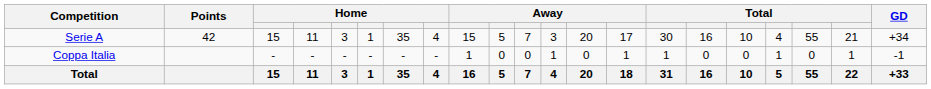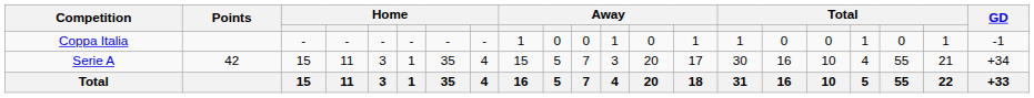 <table class="wikitable" style="width:100%;margin:auto;clear:both;text-align:center;">
 <tr>
 <th rowspan="2">Competition</th>
 <th rowspan="2">Points</th>
 <th colspan="6">Home</th>
 <th colspan="6">Away</th>
 <th colspan="6">Total</th>
 <th rowspan="2"><a href='#'>GD</a></th>
 </tr>
 <tr>
 <th></th>
 <th></th>
 <th></th>
 <th></th>
 <th></th>
 <th></th>
 <th></th>
 <th></th>
 <th></th>
 <th></th>
 <th></th>
 <th></th>
 <th></th>
 <th></th>
 <th></th>
 <th></th>
 <th></th>
 <th></th>
 </tr>
 <tr>
+<td><a href='#'>Coppa Italia</a></td>
+<td></td>
+<td>-</td>
+<td>-</td>
+<td>-</td>
+<td>-</td>
+<td>-</td>
+<td>-</td>
+<td>1</td>
+<td>0</td>
+<td>0</td>
+<td>1</td>
+<td>0</td>
+<td>1</td>
+<td>1</td>
+<td>0</td>
+<td>0</td>
+<td>1</td>
+<td>0</td>
+<td>1</td>
+<td>-1</td>
+</tr>
+<tr>
 <td><a href='#'>Serie A</a></td>
 <td>42</td>
 <td>15</td>
 <td>11</td>
 <td>3</td>
 <td>1</td>
 <td>35</td>
 <td>4</td>
 <td>15</td>
 <td>5</td>
 <td>7</td>
 <td>3</td>
 <td>20</td>
 <td>17</td>
 <td>30</td>
 <td>16</td>
 <td>10</td>
 <td>4</td>
 <td>55</td>
 <td>21</td>
 <td>+34</td>
-</tr>
-<tr>
-<td><a href='#'>Coppa Italia</a></td>
-<td></td>
-<td>-</td>
-<td>-</td>
-<td>-</td>
-<td>-</td>
-<td>-</td>
-<td>-</td>
-<td>1</td>
-<td>0</td>
-<td>0</td>
-<td>1</td>
-<td>0</td>
-<td>1</td>
-<td>1</td>
-<td>0</td>
-<td>0</td>
-<td>1</td>
-<td>0</td>
-<td>1</td>
-<td>-1</td>
 </tr>
 <tr>
 <th>Total</th>
 <th></th>
 <th>15</th>
 <th>11</th>
 <th>3</th>
 <th>1</th>
 <th>35</th>
 <th>4</th>
 <th>16</th>
 <th>5</th>
 <th>7</th>
 <th>4</th>
 <th>20</th>
 <th>18</th>
 <th>31</th>
 <th>16</th>
 <th>10</th>
 <th>5</th>
 <th>55</th>
 <th>22</th>
 <th>+33</th>
 </tr>
 </table>
